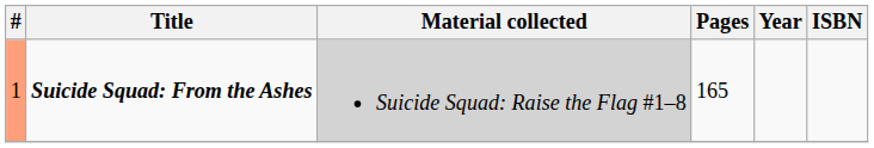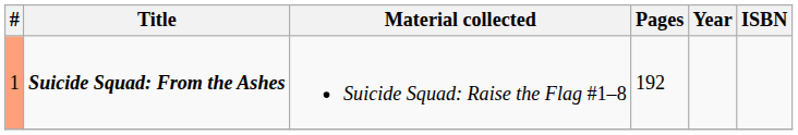 <table class="wikitable">
 <tr>
 <th>#</th>
 <th>Title</th>
 <th>Material collected</th>
 <th>Pages</th>
 <th>Year</th>
 <th>ISBN</th>
 </tr>
 <tr>
 <td style="background: lightsalmon;">1</td>
 <td><strong><em>Suicide Squad: From the Ashes</em></strong></td>
-<td style="background: lightgrey;"><br><ul><li><em>Suicide Squad: Raise the Flag</em> #1–8</li></ul></td>
-<td>165</td>
+<td><br><ul><li><em>Suicide Squad: Raise the Flag</em> #1–8</li></ul></td>
+<td>192</td>
 <td></td>
 <td></td>
 </tr>
 <tr>
 </tr>
 </table>
